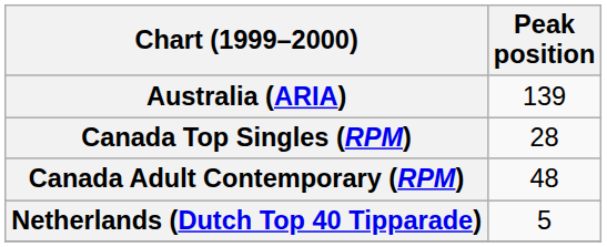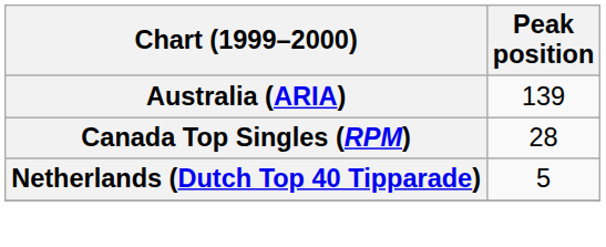 <table class="wikitable sortable plainrowheaders" style="text-align:center">
 <tr>
 <th>Chart (1999–2000)</th>
 <th>Peak<br>position</th>
 </tr>
 <tr>
 <th scope="row">Australia (<a href='#'>ARIA</a>)</th>
 <td style="text-align:center;">139</td>
 </tr>
 <tr>
 <th scope="row">Canada Top Singles (<em><a href='#'>RPM</a></em>)</th>
 <td>28</td>
 </tr>
 <tr>
-<th scope="row">Canada Adult Contemporary (<em><a href='#'>RPM</a></em>)</th>
-<td>48</td>
-</tr>
-<tr>
 <th scope="row">Netherlands (<a href='#'>Dutch Top 40 Tipparade</a>)</th>
 <td>5</td>
 </tr>
 <tr>
 </tr>
 <tr>
 </tr>
 </table>
